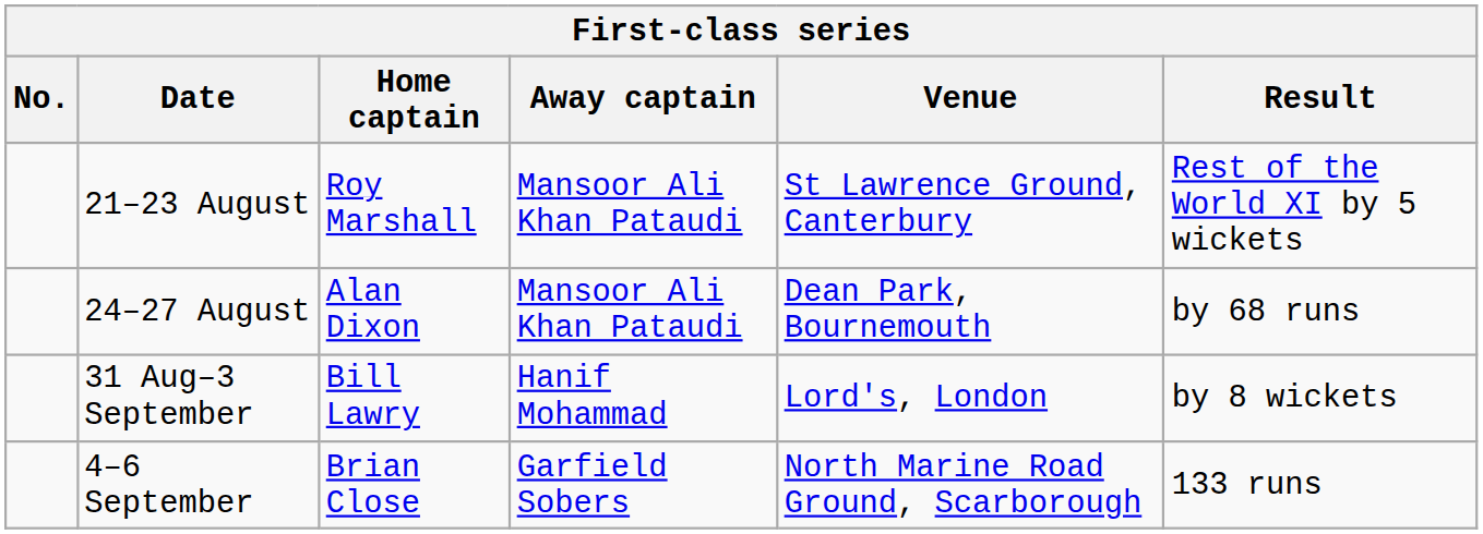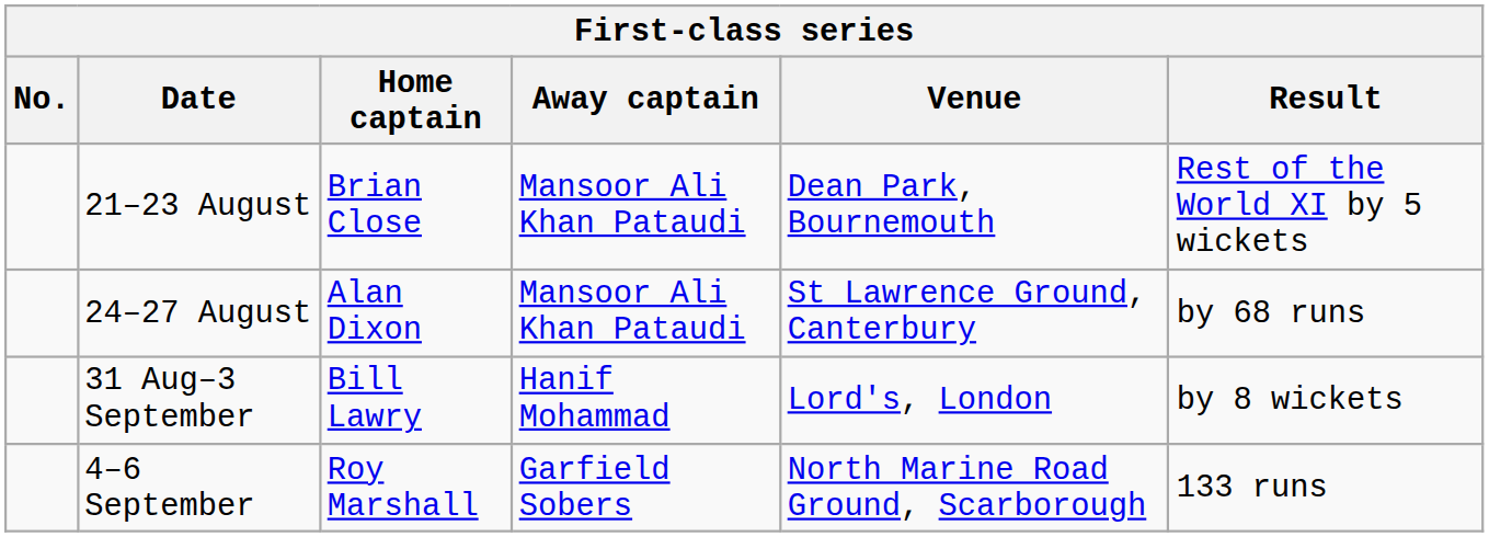 <table class="wikitable">
 <tr>
 <th colspan="9">First-class series</th>
 </tr>
 <tr>
 <th>No.</th>
 <th>Date</th>
 <th>Home captain</th>
 <th>Away captain</th>
 <th>Venue</th>
 <th>Result</th>
 </tr>
 <tr>
 <td></td>
 <td>21–23 August</td>
-<td> <a href='#'>Roy Marshall</a></td>
+<td> <a href='#'>Brian Close</a></td>
 <td><a href='#'>Mansoor Ali Khan Pataudi</a></td>
-<td><a href='#'>St Lawrence Ground</a>, <a href='#'>Canterbury</a></td>
+<td><a href='#'>Dean Park</a>, <a href='#'>Bournemouth</a></td>
 <td><a href='#'>Rest of the World XI</a> by 5 wickets</td>
 </tr>
 <tr>
 <td></td>
 <td>24–27 August</td>
 <td> <a href='#'>Alan Dixon</a></td>
 <td><a href='#'>Mansoor Ali Khan Pataudi</a></td>
-<td><a href='#'>Dean Park</a>, <a href='#'>Bournemouth</a></td>
+<td><a href='#'>St Lawrence Ground</a>, <a href='#'>Canterbury</a></td>
 <td> by 68 runs</td>
 </tr>
 <tr>
 <td></td>
 <td>31 Aug–3 September</td>
 <td> <a href='#'>Bill Lawry</a></td>
 <td><a href='#'>Hanif Mohammad</a></td>
 <td><a href='#'>Lord's</a>, <a href='#'>London</a></td>
 <td> by 8 wickets</td>
 </tr>
 <tr>
 <td></td>
 <td>4–6 September</td>
-<td> <a href='#'>Brian Close</a></td>
+<td> <a href='#'>Roy Marshall</a></td>
 <td><a href='#'>Garfield Sobers</a></td>
 <td><a href='#'>North Marine Road Ground</a>, <a href='#'>Scarborough</a></td>
 <td> 133 runs</td>
 </tr>
 </table>
